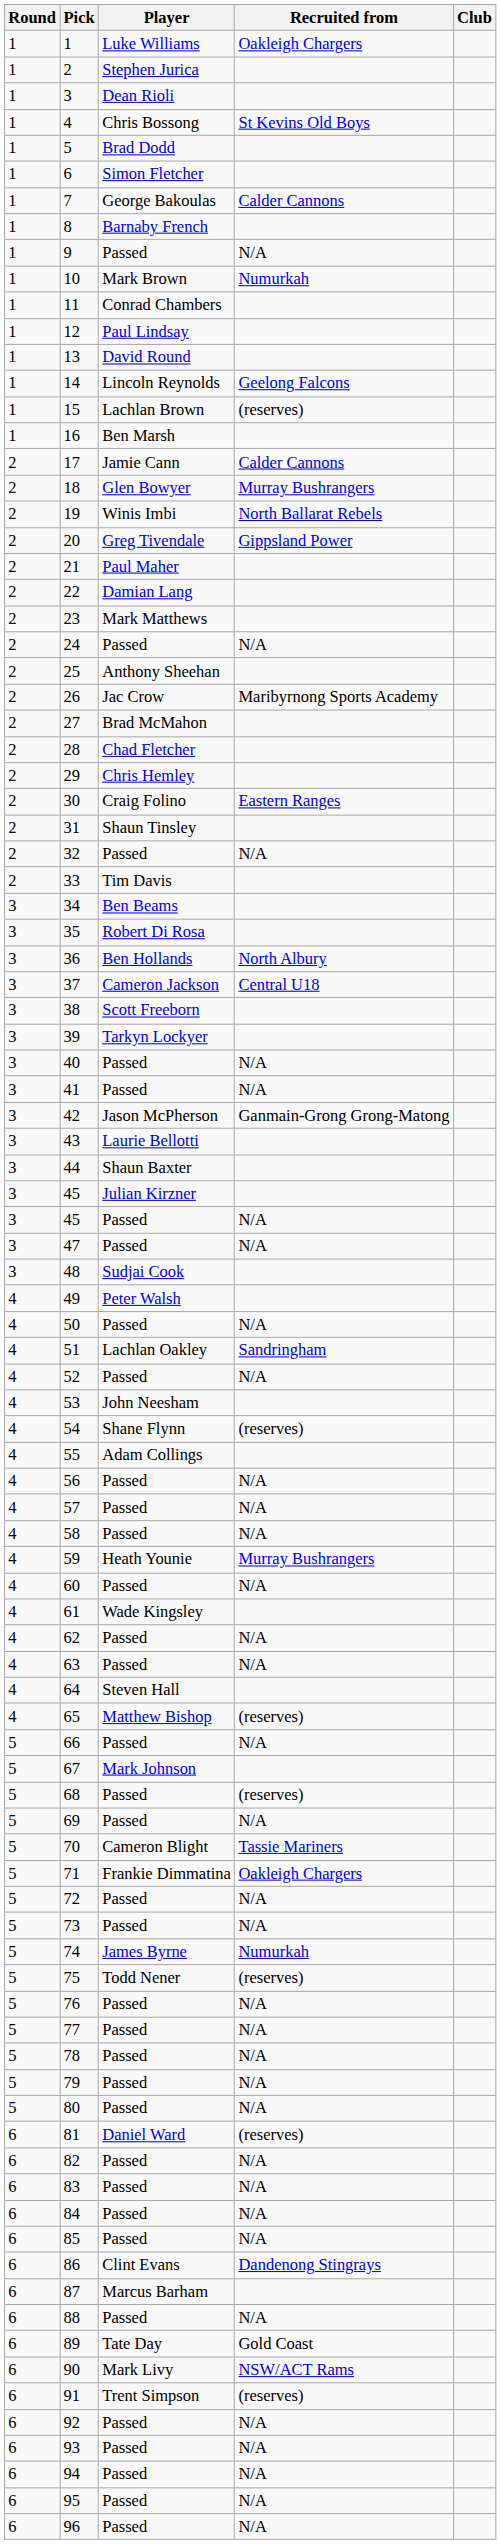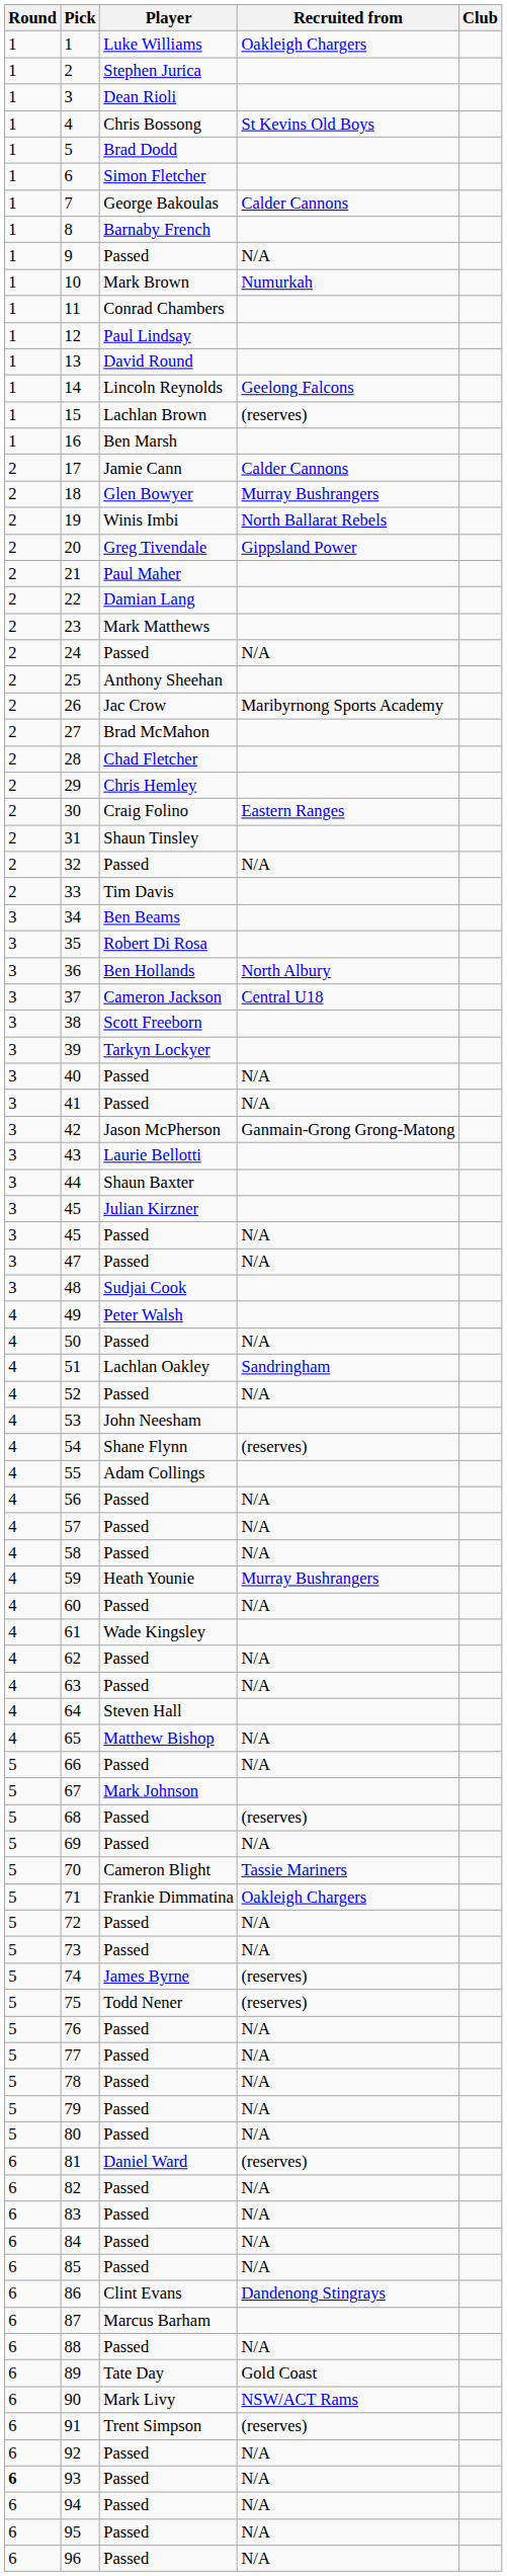 <table class="wikitable sortable">
 <tr>
 <th>Round</th>
 <th>Pick</th>
 <th>Player</th>
 <th>Recruited from</th>
 <th>Club</th>
 </tr>
 <tr>
 <td>1</td>
 <td>1</td>
 <td><a href='#'>Luke Williams</a></td>
 <td><a href='#'>Oakleigh Chargers</a></td>
 <td></td>
 </tr>
 <tr>
 <td>1</td>
 <td>2</td>
 <td><a href='#'>Stephen Jurica</a></td>
 <td></td>
 <td></td>
 </tr>
 <tr>
 <td>1</td>
 <td>3</td>
 <td><a href='#'>Dean Rioli</a></td>
 <td></td>
 <td></td>
 </tr>
 <tr>
 <td>1</td>
 <td>4</td>
 <td>Chris Bossong</td>
 <td><a href='#'>St Kevins Old Boys</a></td>
 <td></td>
 </tr>
 <tr>
 <td>1</td>
 <td>5</td>
 <td><a href='#'>Brad Dodd</a></td>
 <td></td>
 <td></td>
 </tr>
 <tr>
 <td>1</td>
 <td>6</td>
 <td><a href='#'>Simon Fletcher</a></td>
 <td></td>
 <td></td>
 </tr>
 <tr>
 <td>1</td>
 <td>7</td>
 <td>George Bakoulas</td>
 <td><a href='#'>Calder Cannons</a></td>
 <td></td>
 </tr>
 <tr>
 <td>1</td>
 <td>8</td>
 <td><a href='#'>Barnaby French</a></td>
 <td></td>
 <td></td>
 </tr>
 <tr>
 <td>1</td>
 <td>9</td>
 <td>Passed</td>
 <td>N/A</td>
 <td></td>
 </tr>
 <tr>
 <td>1</td>
 <td>10</td>
 <td>Mark Brown</td>
 <td><a href='#'>Numurkah</a></td>
 <td></td>
 </tr>
 <tr>
 <td>1</td>
 <td>11</td>
 <td>Conrad Chambers</td>
 <td></td>
 <td></td>
 </tr>
 <tr>
 <td>1</td>
 <td>12</td>
 <td><a href='#'>Paul Lindsay</a></td>
 <td></td>
 <td></td>
 </tr>
 <tr>
 <td>1</td>
 <td>13</td>
 <td><a href='#'>David Round</a></td>
 <td></td>
 <td></td>
 </tr>
 <tr>
 <td>1</td>
 <td>14</td>
 <td>Lincoln Reynolds</td>
 <td><a href='#'>Geelong Falcons</a></td>
 <td></td>
 </tr>
 <tr>
 <td>1</td>
 <td>15</td>
 <td>Lachlan Brown</td>
 <td> (reserves)</td>
 <td></td>
 </tr>
 <tr>
 <td>1</td>
 <td>16</td>
 <td>Ben Marsh</td>
 <td></td>
 <td></td>
 </tr>
 <tr>
 <td>2</td>
 <td>17</td>
 <td>Jamie Cann</td>
 <td><a href='#'>Calder Cannons</a></td>
 <td></td>
 </tr>
 <tr>
 <td>2</td>
 <td>18</td>
 <td><a href='#'>Glen Bowyer</a></td>
 <td><a href='#'>Murray Bushrangers</a></td>
 <td></td>
 </tr>
 <tr>
 <td>2</td>
 <td>19</td>
 <td>Winis Imbi</td>
 <td><a href='#'>North Ballarat Rebels</a></td>
 <td></td>
 </tr>
 <tr>
 <td>2</td>
 <td>20</td>
 <td><a href='#'>Greg Tivendale</a></td>
 <td><a href='#'>Gippsland Power</a></td>
 <td></td>
 </tr>
 <tr>
 <td>2</td>
 <td>21</td>
 <td><a href='#'>Paul Maher</a></td>
 <td></td>
 <td></td>
 </tr>
 <tr>
 <td>2</td>
 <td>22</td>
 <td><a href='#'>Damian Lang</a></td>
 <td></td>
 <td></td>
 </tr>
 <tr>
 <td>2</td>
 <td>23</td>
 <td>Mark Matthews</td>
 <td></td>
 <td></td>
 </tr>
 <tr>
 <td>2</td>
 <td>24</td>
 <td>Passed</td>
 <td>N/A</td>
 <td></td>
 </tr>
 <tr>
 <td>2</td>
 <td>25</td>
 <td>Anthony Sheehan</td>
 <td></td>
 <td></td>
 </tr>
 <tr>
 <td>2</td>
 <td>26</td>
 <td>Jac Crow</td>
 <td>Maribyrnong Sports Academy</td>
 <td></td>
 </tr>
 <tr>
 <td>2</td>
 <td>27</td>
 <td>Brad McMahon</td>
 <td></td>
 <td></td>
 </tr>
 <tr>
 <td>2</td>
 <td>28</td>
 <td><a href='#'>Chad Fletcher</a></td>
 <td></td>
 <td></td>
 </tr>
 <tr>
 <td>2</td>
 <td>29</td>
 <td><a href='#'>Chris Hemley</a></td>
 <td></td>
 <td></td>
 </tr>
 <tr>
 <td>2</td>
 <td>30</td>
 <td>Craig Folino</td>
 <td><a href='#'>Eastern Ranges</a></td>
 <td></td>
 </tr>
 <tr>
 <td>2</td>
 <td>31</td>
 <td>Shaun Tinsley</td>
 <td></td>
 <td></td>
 </tr>
 <tr>
 <td>2</td>
 <td>32</td>
 <td>Passed</td>
 <td>N/A</td>
 <td></td>
 </tr>
 <tr>
 <td>2</td>
 <td>33</td>
 <td>Tim Davis</td>
 <td></td>
 <td></td>
 </tr>
 <tr>
 <td>3</td>
 <td>34</td>
 <td><a href='#'>Ben Beams</a></td>
 <td></td>
 <td></td>
 </tr>
 <tr>
 <td>3</td>
 <td>35</td>
 <td><a href='#'>Robert Di Rosa</a></td>
 <td></td>
 <td></td>
 </tr>
 <tr>
 <td>3</td>
 <td>36</td>
 <td><a href='#'>Ben Hollands</a></td>
 <td><a href='#'>North Albury</a></td>
 <td></td>
 </tr>
 <tr>
 <td>3</td>
 <td>37</td>
 <td><a href='#'>Cameron Jackson</a></td>
 <td><a href='#'>Central U18</a></td>
 <td></td>
 </tr>
 <tr>
 <td>3</td>
 <td>38</td>
 <td><a href='#'>Scott Freeborn</a></td>
 <td></td>
 <td></td>
 </tr>
 <tr>
 <td>3</td>
 <td>39</td>
 <td><a href='#'>Tarkyn Lockyer</a></td>
 <td></td>
 <td></td>
 </tr>
 <tr>
 <td>3</td>
 <td>40</td>
 <td>Passed</td>
 <td>N/A</td>
 <td></td>
 </tr>
 <tr>
 <td>3</td>
 <td>41</td>
 <td>Passed</td>
 <td>N/A</td>
 <td></td>
 </tr>
 <tr>
 <td>3</td>
 <td>42</td>
 <td>Jason McPherson</td>
 <td>Ganmain-Grong Grong-Matong</td>
 <td></td>
 </tr>
 <tr>
 <td>3</td>
 <td>43</td>
 <td><a href='#'>Laurie Bellotti</a></td>
 <td></td>
 <td></td>
 </tr>
 <tr>
 <td>3</td>
 <td>44</td>
 <td>Shaun Baxter</td>
 <td></td>
 <td></td>
 </tr>
 <tr>
 <td>3</td>
 <td>45</td>
 <td><a href='#'>Julian Kirzner</a></td>
 <td></td>
 <td></td>
 </tr>
 <tr>
 <td>3</td>
 <td>45</td>
 <td>Passed</td>
 <td>N/A</td>
 <td></td>
 </tr>
 <tr>
 <td>3</td>
 <td>47</td>
 <td>Passed</td>
 <td>N/A</td>
 <td></td>
 </tr>
 <tr>
 <td>3</td>
 <td>48</td>
 <td><a href='#'>Sudjai Cook</a></td>
 <td></td>
 <td></td>
 </tr>
 <tr>
 <td>4</td>
 <td>49</td>
 <td><a href='#'>Peter Walsh</a></td>
 <td></td>
 <td></td>
 </tr>
 <tr>
 <td>4</td>
 <td>50</td>
 <td>Passed</td>
 <td>N/A</td>
 <td></td>
 </tr>
 <tr>
 <td>4</td>
 <td>51</td>
 <td>Lachlan Oakley</td>
 <td><a href='#'>Sandringham</a></td>
 <td></td>
 </tr>
 <tr>
 <td>4</td>
 <td>52</td>
 <td>Passed</td>
 <td>N/A</td>
 <td></td>
 </tr>
 <tr>
 <td>4</td>
 <td>53</td>
 <td>John Neesham</td>
 <td></td>
 <td></td>
 </tr>
 <tr>
 <td>4</td>
 <td>54</td>
 <td>Shane Flynn</td>
 <td> (reserves)</td>
 <td></td>
 </tr>
 <tr>
 <td>4</td>
 <td>55</td>
 <td>Adam Collings</td>
 <td></td>
 <td></td>
 </tr>
 <tr>
 <td>4</td>
 <td>56</td>
 <td>Passed</td>
 <td>N/A</td>
 <td></td>
 </tr>
 <tr>
 <td>4</td>
 <td>57</td>
 <td>Passed</td>
 <td>N/A</td>
 <td></td>
 </tr>
 <tr>
 <td>4</td>
 <td>58</td>
 <td>Passed</td>
 <td>N/A</td>
 <td></td>
 </tr>
 <tr>
 <td>4</td>
 <td>59</td>
 <td>Heath Younie</td>
 <td><a href='#'>Murray Bushrangers</a></td>
 <td></td>
 </tr>
 <tr>
 <td>4</td>
 <td>60</td>
 <td>Passed</td>
 <td>N/A</td>
 <td></td>
 </tr>
 <tr>
 <td>4</td>
 <td>61</td>
 <td>Wade Kingsley</td>
 <td></td>
 <td></td>
 </tr>
 <tr>
 <td>4</td>
 <td>62</td>
 <td>Passed</td>
 <td>N/A</td>
 <td></td>
 </tr>
 <tr>
 <td>4</td>
 <td>63</td>
 <td>Passed</td>
 <td>N/A</td>
 <td></td>
 </tr>
 <tr>
 <td>4</td>
 <td>64</td>
 <td>Steven Hall</td>
 <td></td>
 <td></td>
 </tr>
 <tr>
 <td>4</td>
 <td>65</td>
 <td><a href='#'>Matthew Bishop</a></td>
-<td> (reserves)</td>
+<td>N/A</td>
 <td></td>
 </tr>
 <tr>
 <td>5</td>
 <td>66</td>
 <td>Passed</td>
 <td>N/A</td>
 <td></td>
 </tr>
 <tr>
 <td>5</td>
 <td>67</td>
 <td><a href='#'>Mark Johnson</a></td>
 <td></td>
 <td></td>
 </tr>
 <tr>
 <td>5</td>
 <td>68</td>
 <td>Passed</td>
 <td> (reserves)</td>
 <td></td>
 </tr>
 <tr>
 <td>5</td>
 <td>69</td>
 <td>Passed</td>
 <td>N/A</td>
 <td></td>
 </tr>
 <tr>
 <td>5</td>
 <td>70</td>
 <td>Cameron Blight</td>
 <td><a href='#'>Tassie Mariners</a></td>
 <td></td>
 </tr>
 <tr>
 <td>5</td>
 <td>71</td>
 <td>Frankie Dimmatina</td>
 <td><a href='#'>Oakleigh Chargers</a></td>
 <td></td>
 </tr>
 <tr>
 <td>5</td>
 <td>72</td>
 <td>Passed</td>
 <td>N/A</td>
 <td></td>
 </tr>
 <tr>
 <td>5</td>
 <td>73</td>
 <td>Passed</td>
 <td>N/A</td>
 <td></td>
 </tr>
 <tr>
 <td>5</td>
 <td>74</td>
 <td><a href='#'>James Byrne</a></td>
-<td><a href='#'>Numurkah</a></td>
+<td> (reserves)</td>
 <td></td>
 </tr>
 <tr>
 <td>5</td>
 <td>75</td>
 <td>Todd Nener</td>
 <td> (reserves)</td>
 <td></td>
 </tr>
 <tr>
 <td>5</td>
 <td>76</td>
 <td>Passed</td>
 <td>N/A</td>
 <td></td>
 </tr>
 <tr>
 <td>5</td>
 <td>77</td>
 <td>Passed</td>
 <td>N/A</td>
 <td></td>
 </tr>
 <tr>
 <td>5</td>
 <td>78</td>
 <td>Passed</td>
 <td>N/A</td>
 <td></td>
 </tr>
 <tr>
 <td>5</td>
 <td>79</td>
 <td>Passed</td>
 <td>N/A</td>
 <td></td>
 </tr>
 <tr>
 <td>5</td>
 <td>80</td>
 <td>Passed</td>
 <td>N/A</td>
 <td></td>
 </tr>
 <tr>
 <td>6</td>
 <td>81</td>
 <td><a href='#'>Daniel Ward</a></td>
 <td> (reserves)</td>
 <td></td>
 </tr>
 <tr>
 <td>6</td>
 <td>82</td>
 <td>Passed</td>
 <td>N/A</td>
 <td></td>
 </tr>
 <tr>
 <td>6</td>
 <td>83</td>
 <td>Passed</td>
 <td>N/A</td>
 <td></td>
 </tr>
 <tr>
 <td>6</td>
 <td>84</td>
 <td>Passed</td>
 <td>N/A</td>
 <td></td>
 </tr>
 <tr>
 <td>6</td>
 <td>85</td>
 <td>Passed</td>
 <td>N/A</td>
 <td></td>
 </tr>
 <tr>
 <td>6</td>
 <td>86</td>
 <td>Clint Evans</td>
 <td><a href='#'>Dandenong Stingrays</a></td>
 <td></td>
 </tr>
 <tr>
 <td>6</td>
 <td>87</td>
 <td>Marcus Barham</td>
 <td></td>
 <td></td>
 </tr>
 <tr>
 <td>6</td>
 <td>88</td>
 <td>Passed</td>
 <td>N/A</td>
 <td></td>
 </tr>
 <tr>
 <td>6</td>
 <td>89</td>
 <td>Tate Day</td>
 <td>Gold Coast</td>
 <td></td>
 </tr>
 <tr>
 <td>6</td>
 <td>90</td>
 <td>Mark Livy</td>
 <td><a href='#'>NSW/ACT Rams</a></td>
 <td></td>
 </tr>
 <tr>
 <td>6</td>
 <td>91</td>
 <td>Trent Simpson</td>
 <td> (reserves)</td>
 <td></td>
 </tr>
 <tr>
 <td>6</td>
 <td>92</td>
 <td>Passed</td>
 <td>N/A</td>
 <td></td>
 </tr>
 <tr>
-<td>6</td>
+<td><strong>6</strong></td>
 <td>93</td>
 <td>Passed</td>
 <td>N/A</td>
 <td></td>
 </tr>
 <tr>
 <td>6</td>
 <td>94</td>
 <td>Passed</td>
 <td>N/A</td>
 <td></td>
 </tr>
 <tr>
 <td>6</td>
 <td>95</td>
 <td>Passed</td>
 <td>N/A</td>
 <td></td>
 </tr>
 <tr>
 <td>6</td>
 <td>96</td>
 <td>Passed</td>
 <td>N/A</td>
 <td></td>
 </tr>
 </table>
